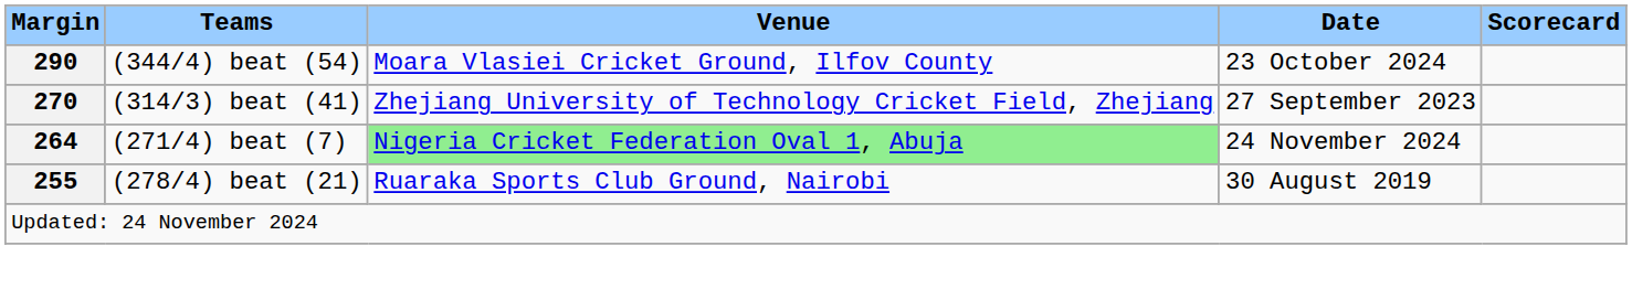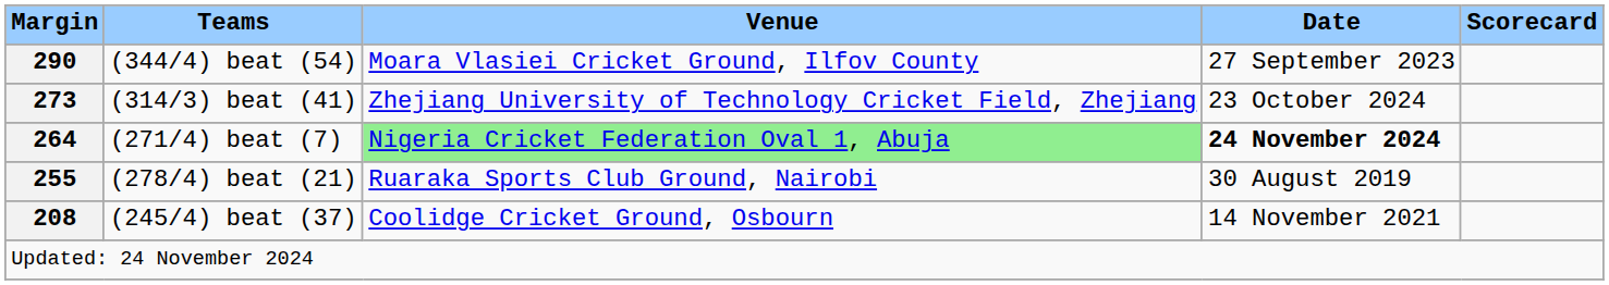 <table class="wikitable sortable defaultleft col5center" style="font-size: 95%">
 <tr>
 <th scope="col" style="background-color:#9cf;">Margin</th>
 <th scope="col" style="background-color:#9cf;">Teams</th>
 <th scope="col" style="background-color:#9cf;">Venue</th>
 <th scope="col" style="background-color:#9cf;">Date</th>
 <th scope="col" style="background-color:#9cf;">Scorecard</th>
 </tr>
 <tr>
 <th scope="row">290</th>
 <td> (344/4) beat  (54)</td>
 <td><a href='#'>Moara Vlasiei Cricket Ground</a>, <a href='#'>Ilfov County</a></td>
-<td>23 October 2024</td>
+<td>27 September 2023</td>
 <td></td>
 </tr>
 <tr>
-<th scope="row">270</th>
+<th scope="row">273</th>
 <td> (314/3) beat  (41)</td>
 <td><a href='#'>Zhejiang University of Technology Cricket Field</a>, <a href='#'>Zhejiang</a></td>
-<td>27 September 2023</td>
+<td>23 October 2024</td>
 <td></td>
 </tr>
 <tr>
 <th scope="row">264</th>
 <td> (271/4) beat  (7)</td>
 <td style="background: lightgreen;"><a href='#'>Nigeria Cricket Federation Oval 1</a>, <a href='#'>Abuja</a></td>
-<td>24 November 2024</td>
+<td><strong>24 November 2024</strong></td>
 <td></td>
 </tr>
 <tr>
 <th scope="row">255</th>
 <td> (278/4) beat  (21)</td>
 <td><a href='#'>Ruaraka Sports Club Ground</a>, <a href='#'>Nairobi</a></td>
 <td>30 August 2019</td>
 <td></td>
 </tr>
+<tr>
+<th scope="row">208</th>
+<td> (245/4) beat  (37)</td>
+<td><a href='#'>Coolidge Cricket Ground</a>, <a href='#'>Osbourn</a></td>
+<td>14 November 2021</td>
+<td></td>
+</tr>
 <tr class="sortbottom">
 <td scope="row" colspan=5 style="text-align:left;"><small>Updated: 24 November 2024</small></td>
 </tr>
 </table>
